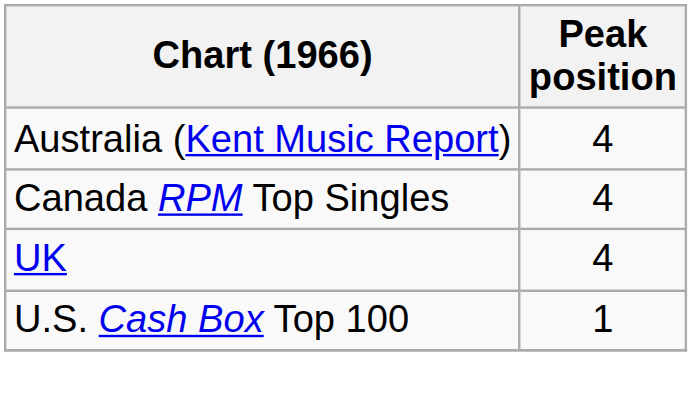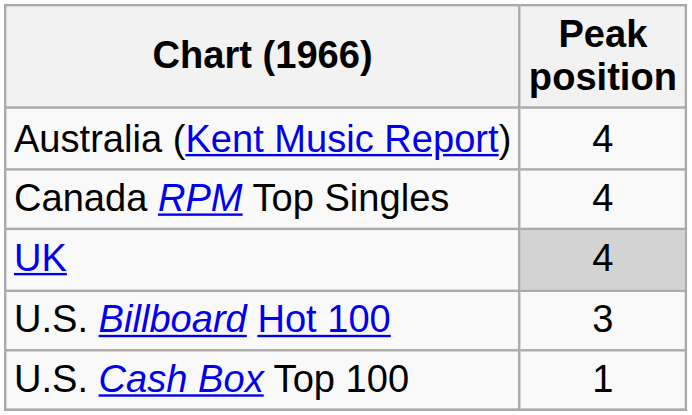 <table class="wikitable sortable">
 <tr>
 <th>Chart (1966)</th>
 <th>Peak<br>position</th>
 </tr>
 <tr>
 <td>Australia (<a href='#'>Kent Music Report</a>)</td>
 <td style="text-align:center;">4</td>
 </tr>
 <tr>
 <td>Canada <em><a href='#'>RPM</a></em> Top Singles</td>
 <td style="text-align:center;">4</td>
 </tr>
 <tr>
 <td><a href='#'>UK</a></td>
-<td style="text-align:center;">4</td>
+<td style="background: lightgrey; text-align:center;">4</td>
+</tr>
+<tr>
+<td>U.S. <em><a href='#'>Billboard</a></em> <a href='#'>Hot 100</a></td>
+<td style="text-align:center;">3</td>
 </tr>
 <tr>
 <td>U.S. <em><a href='#'>Cash Box</a></em> Top 100</td>
 <td align="center">1</td>
 </tr>
 <tr>
 </tr>
 </table>
